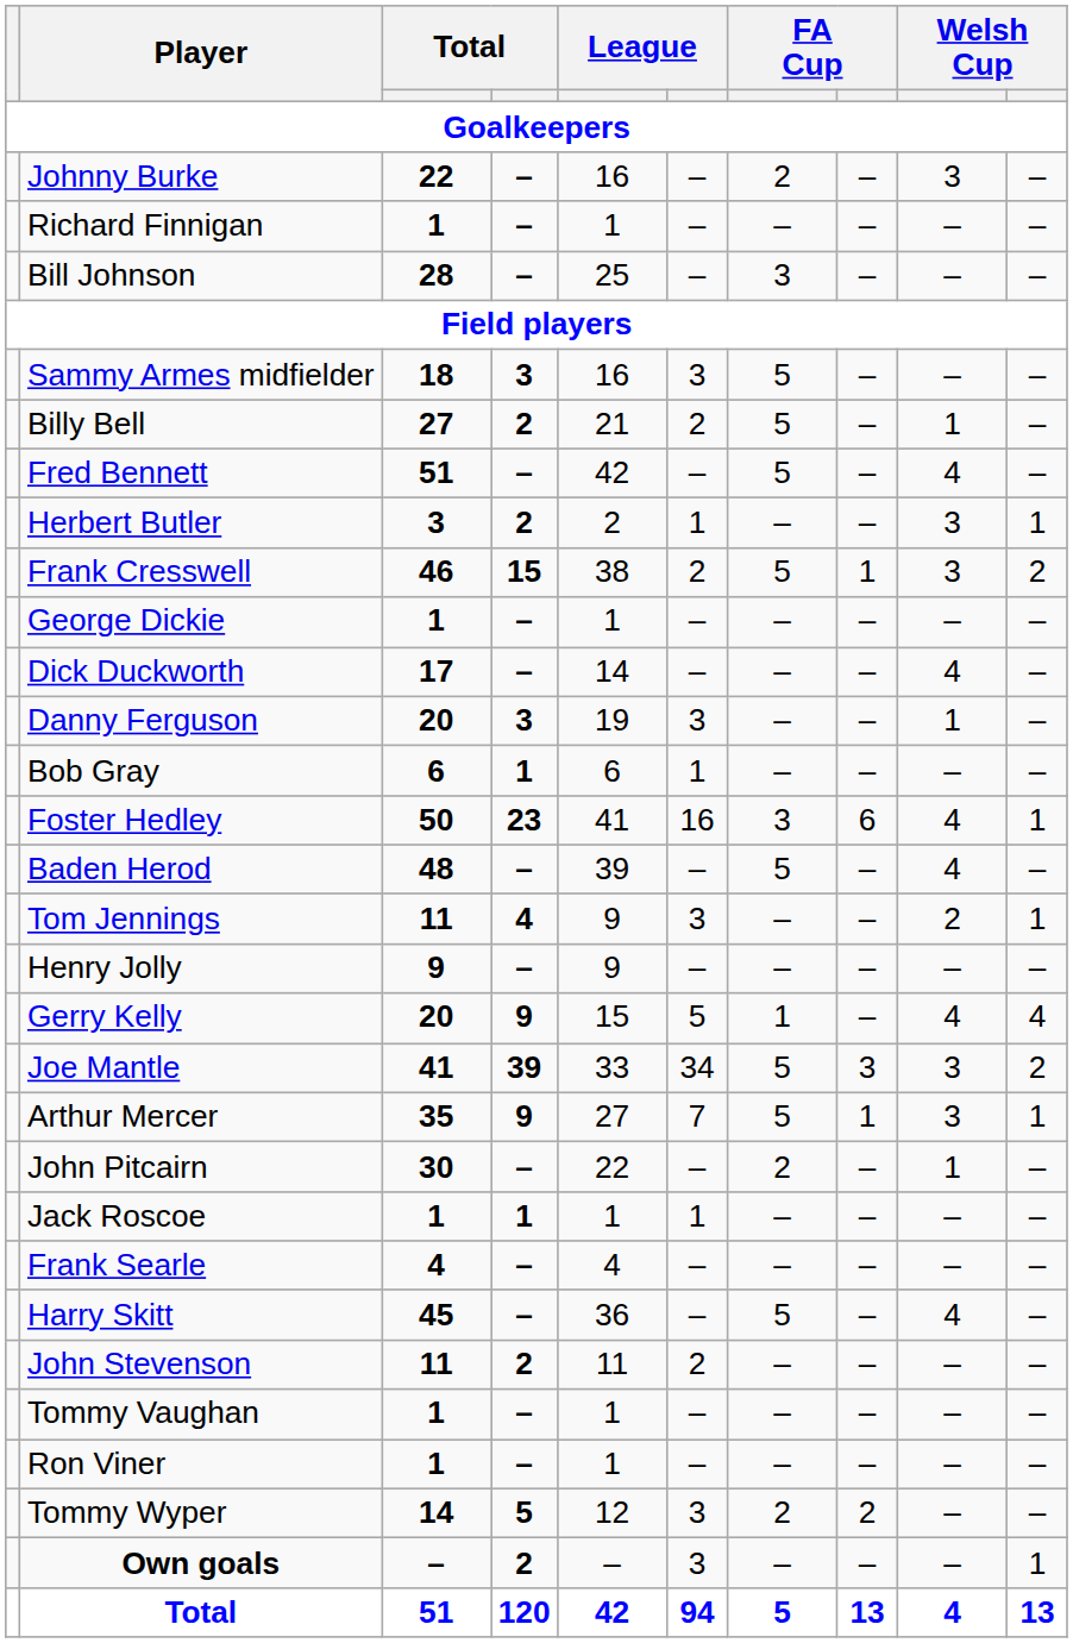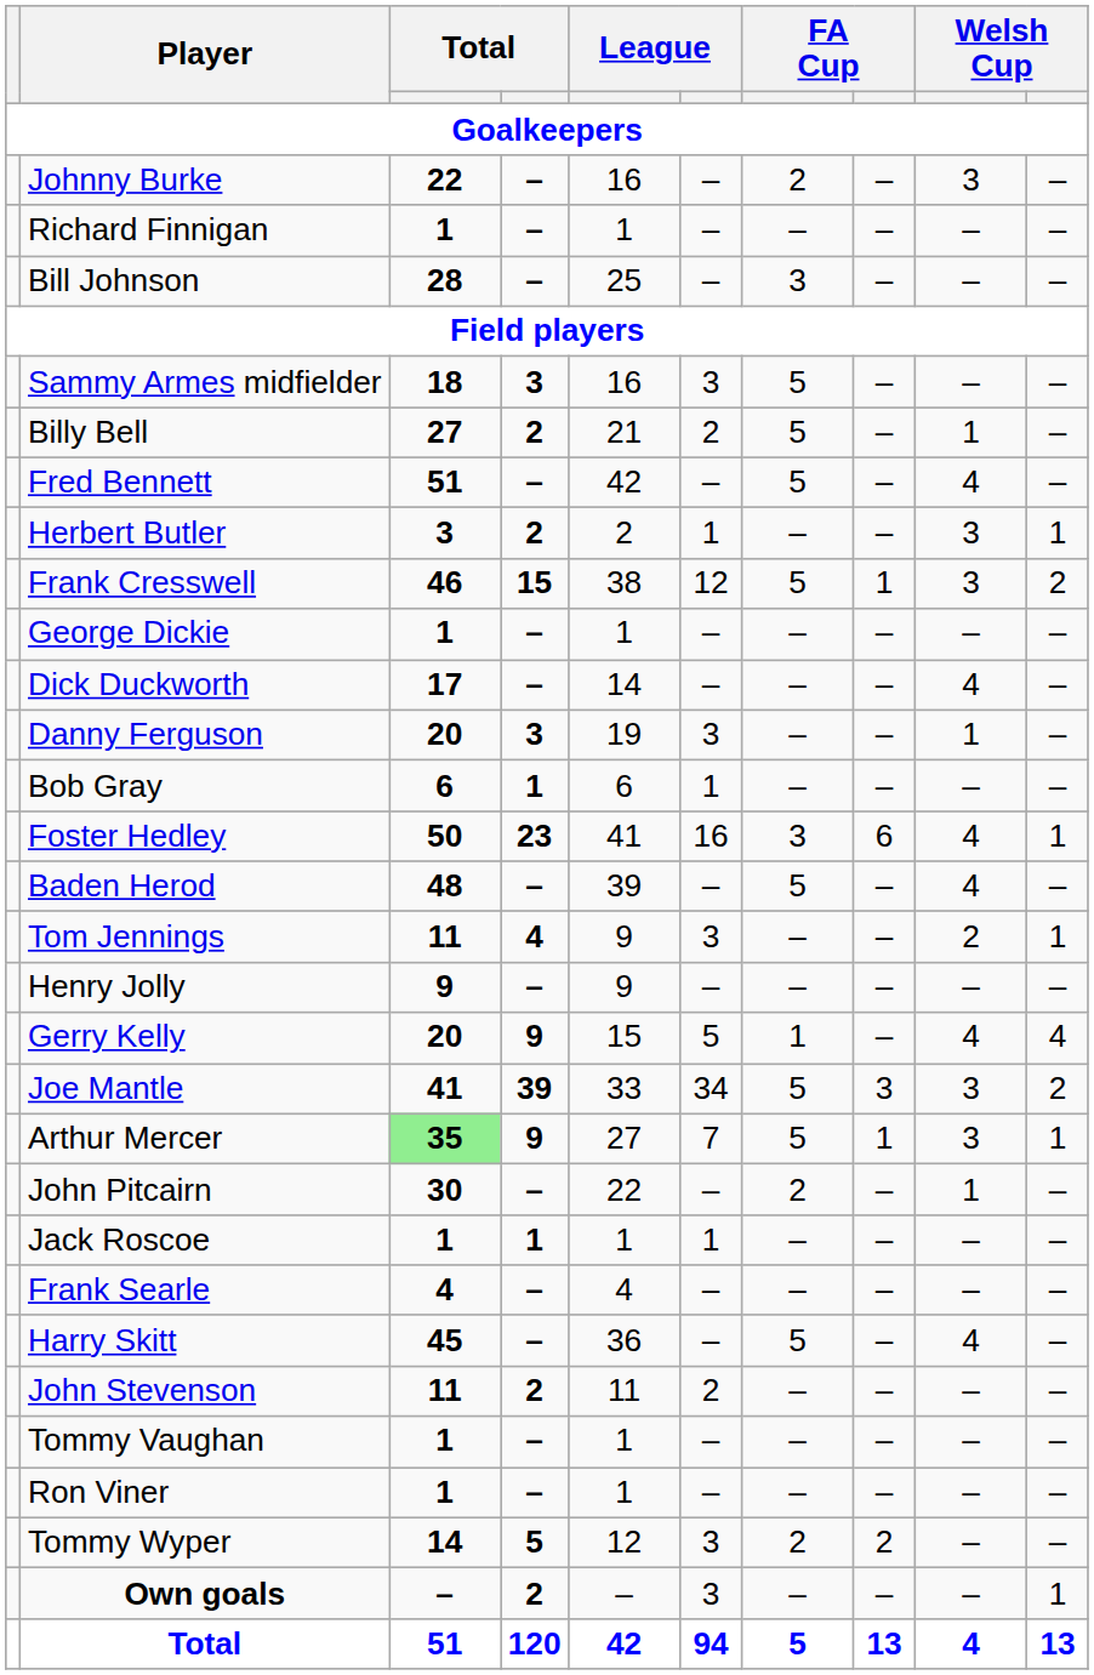 <table class="wikitable"  style="text-align:center;">
 <tr>
 <th rowspan="2" style="font-size:80%;"></th>
 <th rowspan="2">Player</th>
 <th colspan="2">Total</th>
 <th colspan="2"><a href='#'>League</a></th>
 <th colspan="2"><a href='#'>FA<br>Cup</a></th>
 <th colspan="2"><a href='#'>Welsh<br>Cup</a></th>
 </tr>
 <tr>
 <th style="width: 50px; font-size:80%;"></th>
 <th style="width: 25px; font-size:80%;"></th>
 <th style="width: 50px; font-size:80%;"></th>
 <th style="width: 25px; font-size:80%;"></th>
 <th style="width: 50px; font-size:80%;"></th>
 <th style="width: 25px; font-size:80%;"></th>
 <th style="width: 50px; font-size:80%;"></th>
 <th style="width: 25px; font-size:80%;"></th>
 </tr>
 <tr>
 <td colspan="10" style="background:white; color:blue; text-align:center;"><strong>Goalkeepers</strong></td>
 </tr>
 <tr>
 <td></td>
 <td style="text-align:left;"><a href='#'>Johnny Burke</a></td>
 <td><strong>22</strong></td>
 <td><strong>–</strong></td>
 <td>16</td>
 <td>–</td>
 <td>2</td>
 <td>–</td>
 <td>3</td>
 <td>–</td>
 </tr>
 <tr>
 <td></td>
 <td style="text-align:left;">Richard Finnigan</td>
 <td><strong>1</strong></td>
 <td><strong>–</strong></td>
 <td>1</td>
 <td>–</td>
 <td>–</td>
 <td>–</td>
 <td>–</td>
 <td>–</td>
 </tr>
 <tr>
 <td></td>
 <td style="text-align:left;">Bill Johnson</td>
 <td><strong>28</strong></td>
 <td><strong>–</strong></td>
 <td>25</td>
 <td>–</td>
 <td>3</td>
 <td>–</td>
 <td>–</td>
 <td>–</td>
 </tr>
 <tr>
 <td colspan="10" style="background:white; color:blue; text-align:center;"><strong>Field players</strong></td>
 </tr>
 <tr>
 <td></td>
 <td style="text-align:left;"><a href='#'>Sammy Armes</a> midfielder</td>
 <td><strong>18</strong></td>
 <td><strong>3</strong></td>
 <td>16</td>
 <td>3</td>
 <td>5</td>
 <td>–</td>
 <td>–</td>
 <td>–</td>
 </tr>
 <tr>
 <td></td>
 <td style="text-align:left;">Billy Bell</td>
 <td><strong>27</strong></td>
 <td><strong>2</strong></td>
 <td>21</td>
 <td>2</td>
 <td>5</td>
 <td>–</td>
 <td>1</td>
 <td>–</td>
 </tr>
 <tr>
 <td></td>
 <td style="text-align:left;"><a href='#'>Fred Bennett</a></td>
 <td><strong>51</strong></td>
 <td><strong>–</strong></td>
 <td>42</td>
 <td>–</td>
 <td>5</td>
 <td>–</td>
 <td>4</td>
 <td>–</td>
 </tr>
 <tr>
 <td></td>
 <td style="text-align:left;"><a href='#'>Herbert Butler</a></td>
 <td><strong>3</strong></td>
 <td><strong>2</strong></td>
 <td>2</td>
 <td>1</td>
 <td>–</td>
 <td>–</td>
 <td>3</td>
 <td>1</td>
 </tr>
 <tr>
 <td></td>
 <td style="text-align:left;"><a href='#'>Frank Cresswell</a></td>
 <td><strong>46</strong></td>
 <td><strong>15</strong></td>
 <td>38</td>
-<td>2</td>
+<td>12</td>
 <td>5</td>
 <td>1</td>
 <td>3</td>
 <td>2</td>
 </tr>
 <tr>
 <td></td>
 <td style="text-align:left;"><a href='#'>George Dickie</a></td>
 <td><strong>1</strong></td>
 <td><strong>–</strong></td>
 <td>1</td>
 <td>–</td>
 <td>–</td>
 <td>–</td>
 <td>–</td>
 <td>–</td>
 </tr>
 <tr>
 <td></td>
 <td style="text-align:left;"><a href='#'>Dick Duckworth</a></td>
 <td><strong>17</strong></td>
 <td><strong>–</strong></td>
 <td>14</td>
 <td>–</td>
 <td>–</td>
 <td>–</td>
 <td>4</td>
 <td>–</td>
 </tr>
 <tr>
 <td></td>
 <td style="text-align:left;"><a href='#'>Danny Ferguson</a></td>
 <td><strong>20</strong></td>
 <td><strong>3</strong></td>
 <td>19</td>
 <td>3</td>
 <td>–</td>
 <td>–</td>
 <td>1</td>
 <td>–</td>
 </tr>
 <tr>
 <td></td>
 <td style="text-align:left;">Bob Gray</td>
 <td><strong>6</strong></td>
 <td><strong>1</strong></td>
 <td>6</td>
 <td>1</td>
 <td>–</td>
 <td>–</td>
 <td>–</td>
 <td>–</td>
 </tr>
 <tr>
 <td></td>
 <td style="text-align:left;"><a href='#'>Foster Hedley</a></td>
 <td><strong>50</strong></td>
 <td><strong>23</strong></td>
 <td>41</td>
 <td>16</td>
 <td>3</td>
 <td>6</td>
 <td>4</td>
 <td>1</td>
 </tr>
 <tr>
 <td></td>
 <td style="text-align:left;"><a href='#'>Baden Herod</a></td>
 <td><strong>48</strong></td>
 <td><strong>–</strong></td>
 <td>39</td>
 <td>–</td>
 <td>5</td>
 <td>–</td>
 <td>4</td>
 <td>–</td>
 </tr>
 <tr>
 <td></td>
 <td style="text-align:left;"><a href='#'>Tom Jennings</a></td>
 <td><strong>11</strong></td>
 <td><strong>4</strong></td>
 <td>9</td>
 <td>3</td>
 <td>–</td>
 <td>–</td>
 <td>2</td>
 <td>1</td>
 </tr>
 <tr>
 <td></td>
 <td style="text-align:left;">Henry Jolly</td>
 <td><strong>9</strong></td>
 <td><strong>–</strong></td>
 <td>9</td>
 <td>–</td>
 <td>–</td>
 <td>–</td>
 <td>–</td>
 <td>–</td>
 </tr>
 <tr>
 <td></td>
 <td style="text-align:left;"><a href='#'>Gerry Kelly</a></td>
 <td><strong>20</strong></td>
 <td><strong>9</strong></td>
 <td>15</td>
 <td>5</td>
 <td>1</td>
 <td>–</td>
 <td>4</td>
 <td>4</td>
 </tr>
 <tr>
 <td></td>
 <td style="text-align:left;"><a href='#'>Joe Mantle</a></td>
 <td><strong>41</strong></td>
 <td><strong>39</strong></td>
 <td>33</td>
 <td>34</td>
 <td>5</td>
 <td>3</td>
 <td>3</td>
 <td>2</td>
 </tr>
 <tr>
 <td></td>
 <td style="text-align:left;">Arthur Mercer</td>
-<td><strong>35</strong></td>
+<td style="background: lightgreen;"><strong>35</strong></td>
 <td><strong>9</strong></td>
 <td>27</td>
 <td>7</td>
 <td>5</td>
 <td>1</td>
 <td>3</td>
 <td>1</td>
 </tr>
 <tr>
 <td></td>
 <td style="text-align:left;">John Pitcairn</td>
 <td><strong>30</strong></td>
 <td><strong>–</strong></td>
 <td>22</td>
 <td>–</td>
 <td>2</td>
 <td>–</td>
 <td>1</td>
 <td>–</td>
 </tr>
 <tr>
 <td></td>
 <td style="text-align:left;">Jack Roscoe</td>
 <td><strong>1</strong></td>
 <td><strong>1</strong></td>
 <td>1</td>
 <td>1</td>
 <td>–</td>
 <td>–</td>
 <td>–</td>
 <td>–</td>
 </tr>
 <tr>
 <td></td>
 <td style="text-align:left;"><a href='#'>Frank Searle</a></td>
 <td><strong>4</strong></td>
 <td><strong>–</strong></td>
 <td>4</td>
 <td>–</td>
 <td>–</td>
 <td>–</td>
 <td>–</td>
 <td>–</td>
 </tr>
 <tr>
 <td></td>
 <td style="text-align:left;"><a href='#'>Harry Skitt</a></td>
 <td><strong>45</strong></td>
 <td><strong>–</strong></td>
 <td>36</td>
 <td>–</td>
 <td>5</td>
 <td>–</td>
 <td>4</td>
 <td>–</td>
 </tr>
 <tr>
 <td></td>
 <td style="text-align:left;"><a href='#'>John Stevenson</a></td>
 <td><strong>11</strong></td>
 <td><strong>2</strong></td>
 <td>11</td>
 <td>2</td>
 <td>–</td>
 <td>–</td>
 <td>–</td>
 <td>–</td>
 </tr>
 <tr>
 <td></td>
 <td style="text-align:left;">Tommy Vaughan</td>
 <td><strong>1</strong></td>
 <td><strong>–</strong></td>
 <td>1</td>
 <td>–</td>
 <td>–</td>
 <td>–</td>
 <td>–</td>
 <td>–</td>
 </tr>
 <tr>
 <td></td>
 <td style="text-align:left;">Ron Viner</td>
 <td><strong>1</strong></td>
 <td><strong>–</strong></td>
 <td>1</td>
 <td>–</td>
 <td>–</td>
 <td>–</td>
 <td>–</td>
 <td>–</td>
 </tr>
 <tr>
 <td></td>
 <td style="text-align:left;">Tommy Wyper</td>
 <td><strong>14</strong></td>
 <td><strong>5</strong></td>
 <td>12</td>
 <td>3</td>
 <td>2</td>
 <td>2</td>
 <td>–</td>
 <td>–</td>
 </tr>
 <tr>
 <td></td>
 <td><strong>Own goals</strong></td>
 <td><strong>–</strong></td>
 <td><strong>2</strong></td>
 <td>–</td>
 <td>3</td>
 <td>–</td>
 <td>–</td>
 <td>–</td>
 <td>1</td>
 </tr>
 <tr style="background:white; color:blue; text-align:center;">
 <td></td>
 <td><strong>Total</strong></td>
 <td><strong>51</strong></td>
 <td><strong>120</strong></td>
 <td><strong>42</strong></td>
 <td><strong>94</strong></td>
 <td><strong>5</strong></td>
 <td><strong>13</strong></td>
 <td><strong>4</strong></td>
 <td><strong>13</strong></td>
 </tr>
 </table>
